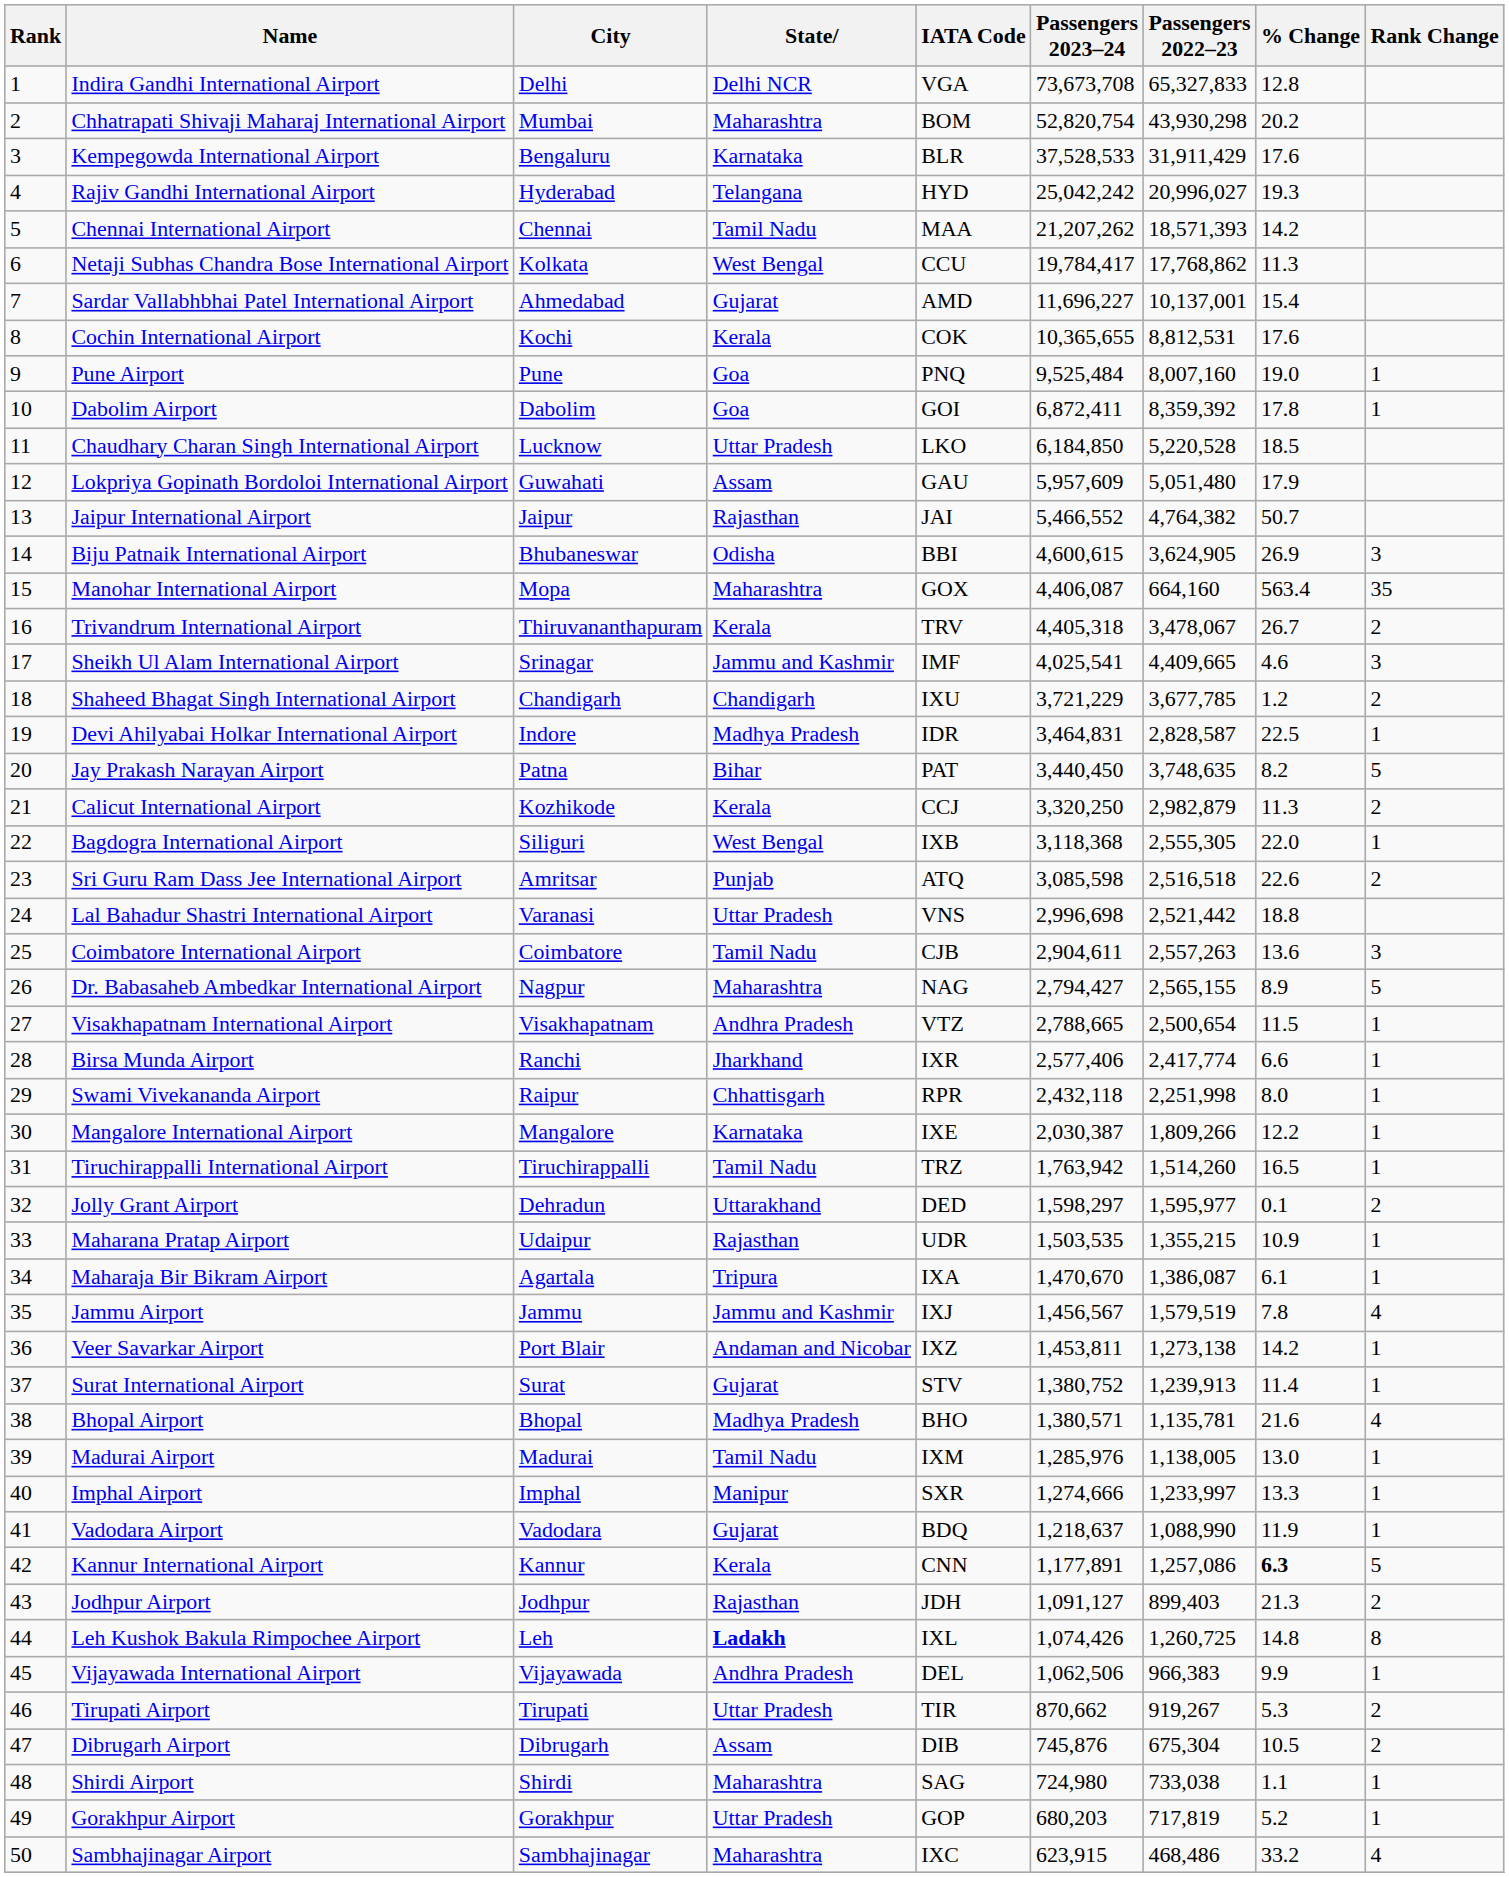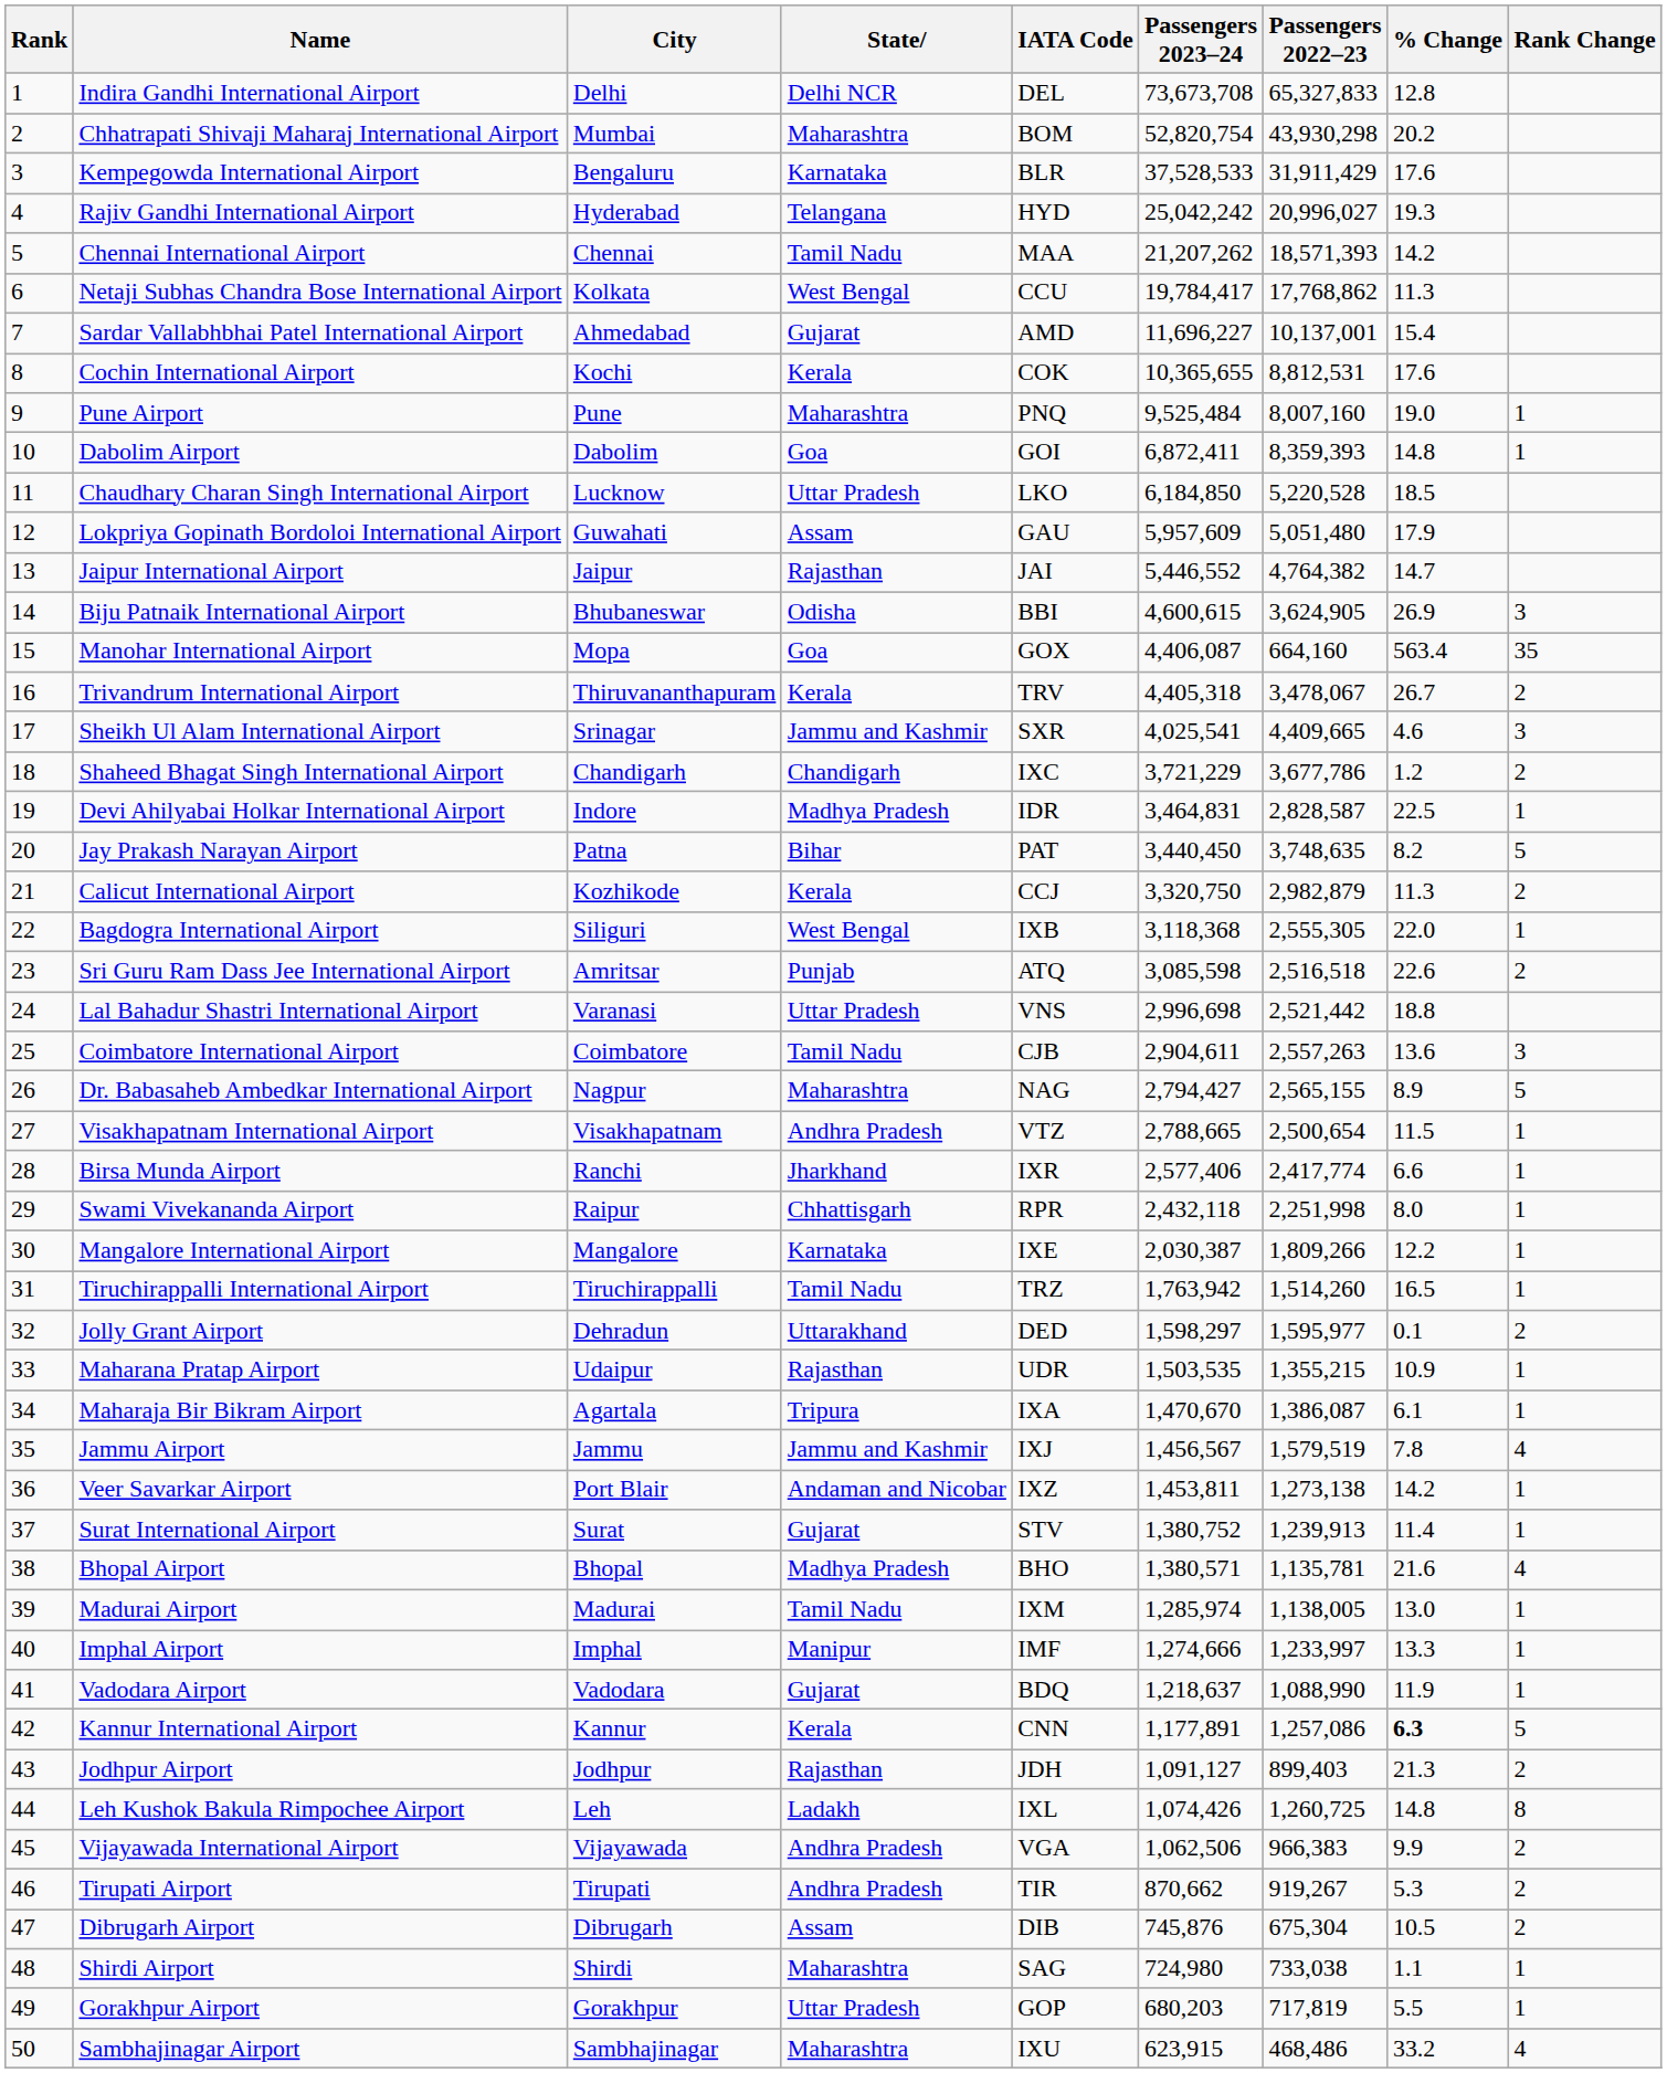 <table class="wikitable sortable" style="border-collapse:collapse; text-align:left; font-size:85%">
 <tr>
 <th>Rank</th>
 <th>Name</th>
 <th>City</th>
 <th>State/</th>
 <th>IATA Code</th>
 <th>Passengers <br> 2023–24</th>
 <th>Passengers <br> 2022–23</th>
 <th>% Change</th>
 <th>Rank Change</th>
 </tr>
 <tr>
 <td>1</td>
 <td><a href='#'>Indira Gandhi International Airport </a></td>
 <td><a href='#'>Delhi</a></td>
 <td><a href='#'>Delhi NCR</a></td>
-<td>VGA</td>
+<td>DEL</td>
 <td>73,673,708</td>
 <td>65,327,833</td>
 <td>12.8</td>
 <td></td>
 </tr>
 <tr>
 <td>2</td>
 <td><a href='#'>Chhatrapati Shivaji Maharaj International Airport</a></td>
 <td><a href='#'>Mumbai</a></td>
 <td><a href='#'>Maharashtra</a></td>
 <td>BOM</td>
 <td>52,820,754</td>
 <td>43,930,298</td>
 <td>20.2</td>
 <td></td>
 </tr>
 <tr>
 <td>3</td>
 <td><a href='#'>Kempegowda International Airport</a></td>
 <td><a href='#'>Bengaluru</a></td>
 <td><a href='#'>Karnataka</a></td>
 <td>BLR</td>
 <td>37,528,533</td>
 <td>31,911,429</td>
 <td>17.6</td>
 <td></td>
 </tr>
 <tr>
 <td>4</td>
 <td><a href='#'>Rajiv Gandhi International Airport</a></td>
 <td><a href='#'>Hyderabad</a></td>
 <td><a href='#'>Telangana</a></td>
 <td>HYD</td>
 <td>25,042,242</td>
 <td>20,996,027</td>
 <td>19.3</td>
 <td></td>
 </tr>
 <tr>
 <td>5</td>
 <td><a href='#'>Chennai International Airport</a></td>
 <td><a href='#'>Chennai</a></td>
 <td><a href='#'>Tamil Nadu</a></td>
 <td>MAA</td>
 <td>21,207,262</td>
 <td>18,571,393</td>
 <td>14.2</td>
 <td></td>
 </tr>
 <tr>
 <td>6</td>
 <td><a href='#'>Netaji Subhas Chandra Bose International Airport</a></td>
 <td><a href='#'>Kolkata</a></td>
 <td><a href='#'>West Bengal</a></td>
 <td>CCU</td>
 <td>19,784,417</td>
 <td>17,768,862</td>
 <td>11.3</td>
 <td></td>
 </tr>
 <tr>
 <td>7</td>
 <td><a href='#'>Sardar Vallabhbhai Patel International Airport</a></td>
 <td><a href='#'>Ahmedabad</a></td>
 <td><a href='#'>Gujarat</a></td>
 <td>AMD</td>
 <td>11,696,227</td>
 <td>10,137,001</td>
 <td>15.4</td>
 <td></td>
 </tr>
 <tr>
 <td>8</td>
 <td><a href='#'>Cochin International Airport</a></td>
 <td><a href='#'>Kochi</a></td>
 <td><a href='#'>Kerala</a></td>
 <td>COK</td>
 <td>10,365,655</td>
 <td>8,812,531</td>
 <td>17.6</td>
 <td></td>
 </tr>
 <tr>
 <td>9</td>
 <td><a href='#'>Pune Airport</a></td>
 <td><a href='#'>Pune</a></td>
-<td><a href='#'>Goa</a></td>
+<td><a href='#'>Maharashtra</a></td>
 <td>PNQ</td>
 <td>9,525,484</td>
 <td>8,007,160</td>
 <td>19.0</td>
 <td> 1</td>
 </tr>
 <tr>
 <td>10</td>
 <td><a href='#'>Dabolim Airport</a></td>
 <td><a href='#'>Dabolim</a></td>
 <td><a href='#'>Goa</a></td>
 <td>GOI</td>
 <td>6,872,411</td>
-<td>8,359,392</td>
-<td>17.8</td>
+<td>8,359,393</td>
+<td>14.8</td>
 <td> 1</td>
 </tr>
 <tr>
 <td>11</td>
 <td><a href='#'>Chaudhary Charan Singh International Airport</a></td>
 <td><a href='#'>Lucknow</a></td>
 <td><a href='#'>Uttar Pradesh</a></td>
 <td>LKO</td>
 <td>6,184,850</td>
 <td>5,220,528</td>
 <td>18.5</td>
 <td></td>
 </tr>
 <tr>
 <td>12</td>
 <td><a href='#'>Lokpriya Gopinath Bordoloi International Airport</a></td>
 <td><a href='#'>Guwahati</a></td>
 <td><a href='#'>Assam</a></td>
 <td>GAU</td>
 <td>5,957,609</td>
 <td>5,051,480</td>
 <td>17.9</td>
 <td></td>
 </tr>
 <tr>
 <td>13</td>
 <td><a href='#'>Jaipur International Airport</a></td>
 <td><a href='#'>Jaipur</a></td>
 <td><a href='#'>Rajasthan</a></td>
 <td>JAI</td>
-<td>5,466,552</td>
+<td>5,446,552</td>
 <td>4,764,382</td>
-<td>50.7</td>
+<td>14.7</td>
 <td></td>
 </tr>
 <tr>
 <td>14</td>
 <td><a href='#'>Biju Patnaik International Airport</a></td>
 <td><a href='#'>Bhubaneswar</a></td>
 <td><a href='#'>Odisha</a></td>
 <td>BBI</td>
 <td>4,600,615</td>
 <td>3,624,905</td>
 <td>26.9</td>
 <td> 3</td>
 </tr>
 <tr>
 <td>15</td>
 <td><a href='#'>Manohar International Airport</a></td>
 <td><a href='#'>Mopa</a></td>
-<td><a href='#'>Maharashtra</a></td>
+<td><a href='#'>Goa</a></td>
 <td>GOX</td>
 <td>4,406,087</td>
 <td>664,160</td>
 <td> 563.4</td>
 <td> 35</td>
 </tr>
 <tr>
 <td>16</td>
 <td><a href='#'>Trivandrum International Airport</a></td>
 <td><a href='#'>Thiruvananthapuram</a></td>
 <td><a href='#'>Kerala</a></td>
 <td>TRV</td>
 <td>4,405,318</td>
 <td>3,478,067</td>
 <td>26.7</td>
 <td> 2</td>
 </tr>
 <tr>
 <td>17</td>
 <td><a href='#'>Sheikh Ul Alam International Airport</a></td>
 <td><a href='#'>Srinagar</a></td>
 <td><a href='#'>Jammu and Kashmir</a></td>
-<td>IMF</td>
+<td>SXR</td>
 <td>4,025,541</td>
 <td>4,409,665</td>
 <td>4.6</td>
 <td> 3</td>
 </tr>
 <tr>
 <td>18</td>
 <td><a href='#'>Shaheed Bhagat Singh International Airport</a></td>
 <td><a href='#'>Chandigarh</a></td>
 <td><a href='#'>Chandigarh</a></td>
-<td>IXU</td>
+<td>IXC</td>
 <td>3,721,229</td>
-<td>3,677,785</td>
+<td>3,677,786</td>
 <td>1.2</td>
 <td> 2</td>
 </tr>
 <tr>
 <td>19</td>
 <td><a href='#'>Devi Ahilyabai Holkar International Airport</a></td>
 <td><a href='#'>Indore</a></td>
 <td><a href='#'>Madhya Pradesh</a></td>
 <td>IDR</td>
 <td>3,464,831</td>
 <td>2,828,587</td>
 <td>22.5</td>
 <td>1</td>
 </tr>
 <tr>
 <td>20</td>
 <td><a href='#'>Jay Prakash Narayan Airport</a></td>
 <td><a href='#'>Patna</a></td>
 <td><a href='#'>Bihar</a></td>
 <td>PAT</td>
 <td>3,440,450</td>
 <td>3,748,635</td>
 <td>8.2</td>
 <td> 5</td>
 </tr>
 <tr>
 <td>21</td>
 <td><a href='#'>Calicut International Airport</a></td>
 <td><a href='#'>Kozhikode</a></td>
 <td><a href='#'>Kerala</a></td>
 <td>CCJ</td>
-<td>3,320,250</td>
+<td>3,320,750</td>
 <td>2,982,879</td>
 <td>11.3</td>
 <td>2</td>
 </tr>
 <tr>
 <td>22</td>
 <td><a href='#'>Bagdogra International Airport</a></td>
 <td><a href='#'>Siliguri</a></td>
 <td><a href='#'>West Bengal</a></td>
 <td>IXB</td>
 <td>3,118,368</td>
 <td>2,555,305</td>
 <td>22.0</td>
 <td>1</td>
 </tr>
 <tr>
 <td>23</td>
 <td><a href='#'>Sri Guru Ram Dass Jee International Airport</a></td>
 <td><a href='#'>Amritsar</a></td>
 <td><a href='#'>Punjab</a></td>
 <td>ATQ</td>
 <td>3,085,598</td>
 <td>2,516,518</td>
 <td>22.6</td>
 <td>2</td>
 </tr>
 <tr>
 <td>24</td>
 <td><a href='#'>Lal Bahadur Shastri International Airport</a></td>
 <td><a href='#'>Varanasi</a></td>
 <td><a href='#'>Uttar Pradesh</a></td>
 <td>VNS</td>
 <td>2,996,698</td>
 <td>2,521,442</td>
 <td>18.8</td>
 <td></td>
 </tr>
 <tr>
 <td>25</td>
 <td><a href='#'>Coimbatore International Airport</a></td>
 <td><a href='#'>Coimbatore</a></td>
 <td><a href='#'>Tamil Nadu</a></td>
 <td>CJB</td>
 <td>2,904,611</td>
 <td>2,557,263</td>
 <td>13.6</td>
 <td>3</td>
 </tr>
 <tr>
 <td>26</td>
 <td><a href='#'>Dr. Babasaheb Ambedkar International Airport</a></td>
 <td><a href='#'>Nagpur</a></td>
 <td><a href='#'>Maharashtra</a></td>
 <td>NAG</td>
 <td>2,794,427</td>
 <td>2,565,155</td>
 <td>8.9</td>
 <td>5</td>
 </tr>
 <tr>
 <td>27</td>
 <td><a href='#'>Visakhapatnam International Airport</a></td>
 <td><a href='#'>Visakhapatnam</a></td>
 <td><a href='#'>Andhra Pradesh</a></td>
 <td>VTZ</td>
 <td>2,788,665</td>
 <td>2,500,654</td>
 <td>11.5</td>
 <td>1</td>
 </tr>
 <tr>
 <td>28</td>
 <td><a href='#'>Birsa Munda Airport</a></td>
 <td><a href='#'>Ranchi</a></td>
 <td><a href='#'>Jharkhand</a></td>
 <td>IXR</td>
 <td>2,577,406</td>
 <td>2,417,774</td>
 <td>6.6</td>
 <td>1</td>
 </tr>
 <tr>
 <td>29</td>
 <td><a href='#'>Swami Vivekananda Airport</a></td>
 <td><a href='#'>Raipur</a></td>
 <td><a href='#'>Chhattisgarh</a></td>
 <td>RPR</td>
 <td>2,432,118</td>
 <td>2,251,998</td>
 <td>8.0</td>
 <td>1</td>
 </tr>
 <tr>
 <td>30</td>
 <td><a href='#'>Mangalore International Airport</a></td>
 <td><a href='#'>Mangalore</a></td>
 <td><a href='#'>Karnataka</a></td>
 <td>IXE</td>
 <td>2,030,387</td>
 <td>1,809,266</td>
 <td>12.2</td>
 <td>1</td>
 </tr>
 <tr>
 <td>31</td>
 <td><a href='#'>Tiruchirappalli International Airport</a></td>
 <td><a href='#'>Tiruchirappalli</a></td>
 <td><a href='#'>Tamil Nadu</a></td>
 <td>TRZ</td>
 <td>1,763,942</td>
 <td>1,514,260</td>
 <td>16.5</td>
 <td> 1</td>
 </tr>
 <tr>
 <td>32</td>
 <td><a href='#'>Jolly Grant Airport</a></td>
 <td><a href='#'>Dehradun</a></td>
 <td><a href='#'>Uttarakhand</a></td>
 <td>DED</td>
 <td>1,598,297</td>
 <td>1,595,977</td>
 <td>0.1</td>
 <td>2</td>
 </tr>
 <tr>
 <td>33</td>
 <td><a href='#'>Maharana Pratap Airport</a></td>
 <td><a href='#'>Udaipur</a></td>
 <td><a href='#'>Rajasthan</a></td>
 <td>UDR</td>
 <td>1,503,535</td>
 <td>1,355,215</td>
 <td>10.9</td>
 <td> 1</td>
 </tr>
 <tr>
 <td>34</td>
 <td><a href='#'>Maharaja Bir Bikram Airport</a></td>
 <td><a href='#'>Agartala</a></td>
 <td><a href='#'>Tripura</a></td>
 <td>IXA</td>
 <td>1,470,670</td>
 <td>1,386,087</td>
 <td>6.1</td>
 <td>1</td>
 </tr>
 <tr>
 <td>35</td>
 <td><a href='#'>Jammu Airport</a></td>
 <td><a href='#'>Jammu</a></td>
 <td><a href='#'>Jammu and Kashmir</a></td>
 <td>IXJ</td>
 <td>1,456,567</td>
 <td>1,579,519</td>
 <td>7.8</td>
 <td>4</td>
 </tr>
 <tr>
 <td>36</td>
 <td><a href='#'>Veer Savarkar Airport</a></td>
 <td><a href='#'>Port Blair</a></td>
 <td><a href='#'>Andaman and Nicobar</a></td>
 <td>IXZ</td>
 <td>1,453,811</td>
 <td>1,273,138</td>
 <td>14.2</td>
 <td>1</td>
 </tr>
 <tr>
 <td>37</td>
 <td><a href='#'>Surat International Airport</a></td>
 <td><a href='#'>Surat</a></td>
 <td><a href='#'>Gujarat</a></td>
 <td>STV</td>
 <td>1,380,752</td>
 <td>1,239,913</td>
 <td>11.4</td>
 <td>1</td>
 </tr>
 <tr>
 <td>38</td>
 <td><a href='#'>Bhopal Airport</a></td>
 <td><a href='#'>Bhopal</a></td>
 <td><a href='#'>Madhya Pradesh</a></td>
 <td>BHO</td>
 <td>1,380,571</td>
 <td>1,135,781</td>
 <td>21.6</td>
 <td>4</td>
 </tr>
 <tr>
 <td>39</td>
 <td><a href='#'>Madurai Airport</a></td>
 <td><a href='#'>Madurai</a></td>
 <td><a href='#'>Tamil Nadu</a></td>
 <td>IXM</td>
-<td>1,285,976</td>
+<td>1,285,974</td>
 <td>1,138,005</td>
 <td>13.0</td>
 <td>1</td>
 </tr>
 <tr>
 <td>40</td>
 <td><a href='#'>Imphal Airport</a></td>
 <td><a href='#'>Imphal</a></td>
 <td><a href='#'>Manipur</a></td>
-<td>SXR</td>
+<td>IMF</td>
 <td>1,274,666</td>
 <td>1,233,997</td>
 <td>13.3</td>
 <td>1</td>
 </tr>
 <tr>
 <td>41</td>
 <td><a href='#'>Vadodara Airport</a></td>
 <td><a href='#'>Vadodara</a></td>
 <td><a href='#'>Gujarat</a></td>
 <td>BDQ</td>
 <td>1,218,637</td>
 <td>1,088,990</td>
 <td>11.9</td>
 <td>1</td>
 </tr>
 <tr>
 <td>42</td>
 <td><a href='#'>Kannur International Airport</a></td>
 <td><a href='#'>Kannur</a></td>
 <td><a href='#'>Kerala</a></td>
 <td>CNN</td>
 <td>1,177,891</td>
 <td>1,257,086</td>
 <td><strong>6.3</strong></td>
 <td>5</td>
 </tr>
 <tr>
 <td>43</td>
 <td><a href='#'>Jodhpur Airport</a></td>
 <td><a href='#'>Jodhpur</a></td>
 <td><a href='#'>Rajasthan</a></td>
 <td>JDH</td>
 <td>1,091,127</td>
 <td>899,403</td>
 <td>21.3</td>
 <td>2</td>
 </tr>
 <tr>
 <td>44</td>
 <td><a href='#'>Leh Kushok Bakula Rimpochee Airport</a></td>
 <td><a href='#'>Leh</a></td>
-<td><strong><a href='#'>Ladakh</a></strong></td>
+<td><a href='#'>Ladakh</a></td>
 <td>IXL</td>
 <td>1,074,426</td>
 <td>1,260,725</td>
 <td>14.8</td>
 <td>8</td>
 </tr>
 <tr>
 <td>45</td>
 <td><a href='#'>Vijayawada International Airport</a></td>
 <td><a href='#'>Vijayawada</a></td>
 <td><a href='#'>Andhra Pradesh</a></td>
-<td>DEL</td>
+<td>VGA</td>
 <td>1,062,506</td>
 <td>966,383</td>
 <td>9.9</td>
-<td>1</td>
+<td>2</td>
 </tr>
 <tr>
 <td>46</td>
 <td><a href='#'>Tirupati Airport</a></td>
 <td><a href='#'>Tirupati</a></td>
-<td><a href='#'>Uttar Pradesh</a></td>
+<td><a href='#'>Andhra Pradesh</a></td>
 <td>TIR</td>
 <td>870,662</td>
 <td>919,267</td>
 <td>5.3</td>
 <td>2</td>
 </tr>
 <tr>
 <td>47</td>
 <td><a href='#'>Dibrugarh Airport</a></td>
 <td><a href='#'>Dibrugarh</a></td>
 <td><a href='#'>Assam</a></td>
 <td>DIB</td>
 <td>745,876</td>
 <td>675,304</td>
 <td>10.5</td>
 <td>2</td>
 </tr>
 <tr>
 <td>48</td>
 <td><a href='#'>Shirdi Airport</a></td>
 <td><a href='#'>Shirdi</a></td>
 <td><a href='#'>Maharashtra</a></td>
 <td>SAG</td>
 <td>724,980</td>
 <td>733,038</td>
 <td>1.1</td>
 <td>1</td>
 </tr>
 <tr>
 <td>49</td>
 <td><a href='#'>Gorakhpur Airport</a></td>
 <td><a href='#'>Gorakhpur</a></td>
 <td><a href='#'>Uttar Pradesh</a></td>
 <td>GOP</td>
 <td>680,203</td>
 <td>717,819</td>
-<td>5.2</td>
+<td>5.5</td>
 <td>1</td>
 </tr>
 <tr>
 <td>50</td>
 <td><a href='#'>Sambhajinagar Airport</a></td>
 <td><a href='#'>Sambhajinagar</a></td>
 <td><a href='#'>Maharashtra</a></td>
-<td>IXC</td>
+<td>IXU</td>
 <td>623,915</td>
 <td>468,486</td>
 <td>33.2</td>
 <td>4</td>
 </tr>
 <tr>
 </tr>
 </table>
